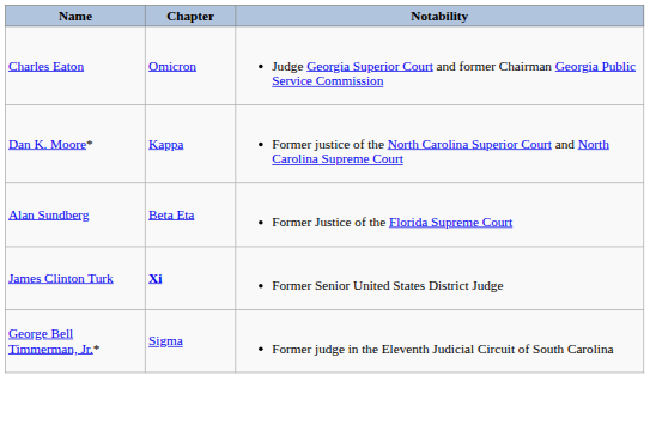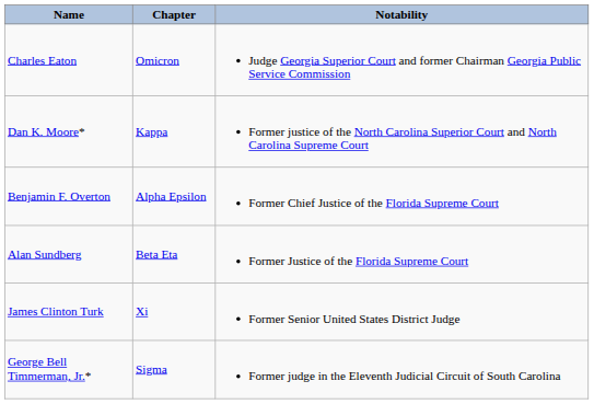 <table class="wikitable">
 <tr>
 <th style="background: #B0C4DE; color:#000000 ;border:solid 1px #808080;" width=160px>Name</th>
 <th style="background: #B0C4DE; color:#000000 ;border:solid 1px #808080;" width=100px>Chapter</th>
 <th style="background: #B0C4DE; color:#000000 ;border:solid 1px #808080;" width=480px>Notability</th>
 </tr>
 <tr>
 <td><a href='#'>Charles Eaton</a></td>
 <td><a href='#'>Omicron</a></td>
 <td><br><ul><li>Judge <a href='#'>Georgia Superior Court</a> and former Chairman <a href='#'>Georgia Public Service Commission</a></li></ul></td>
 </tr>
 <tr>
 <td><a href='#'>Dan K. Moore</a>*</td>
 <td><a href='#'>Kappa</a></td>
 <td><br><ul><li>Former justice of the <a href='#'>North Carolina Superior Court</a> and <a href='#'>North Carolina Supreme Court</a></li></ul></td>
 </tr>
 <tr>
+<td><a href='#'>Benjamin F. Overton</a></td>
+<td><a href='#'>Alpha Epsilon</a></td>
+<td><br><ul><li>Former Chief Justice of the <a href='#'>Florida Supreme Court</a></li></ul></td>
+</tr>
+<tr>
 <td><a href='#'>Alan Sundberg</a></td>
 <td><a href='#'>Beta Eta</a></td>
 <td><br><ul><li>Former Justice of the <a href='#'>Florida Supreme Court</a></li></ul></td>
 </tr>
 <tr>
 <td><a href='#'>James Clinton Turk</a></td>
-<td><strong><a href='#'>Xi</a></strong></td>
+<td><a href='#'>Xi</a></td>
 <td><br><ul><li>Former Senior United States District Judge</li></ul></td>
 </tr>
 <tr>
 <td><a href='#'>George Bell Timmerman, Jr.</a>*</td>
 <td><a href='#'>Sigma</a></td>
 <td><br><ul><li>Former judge in the Eleventh Judicial Circuit of South Carolina</li></ul></td>
 </tr>
 </table>
